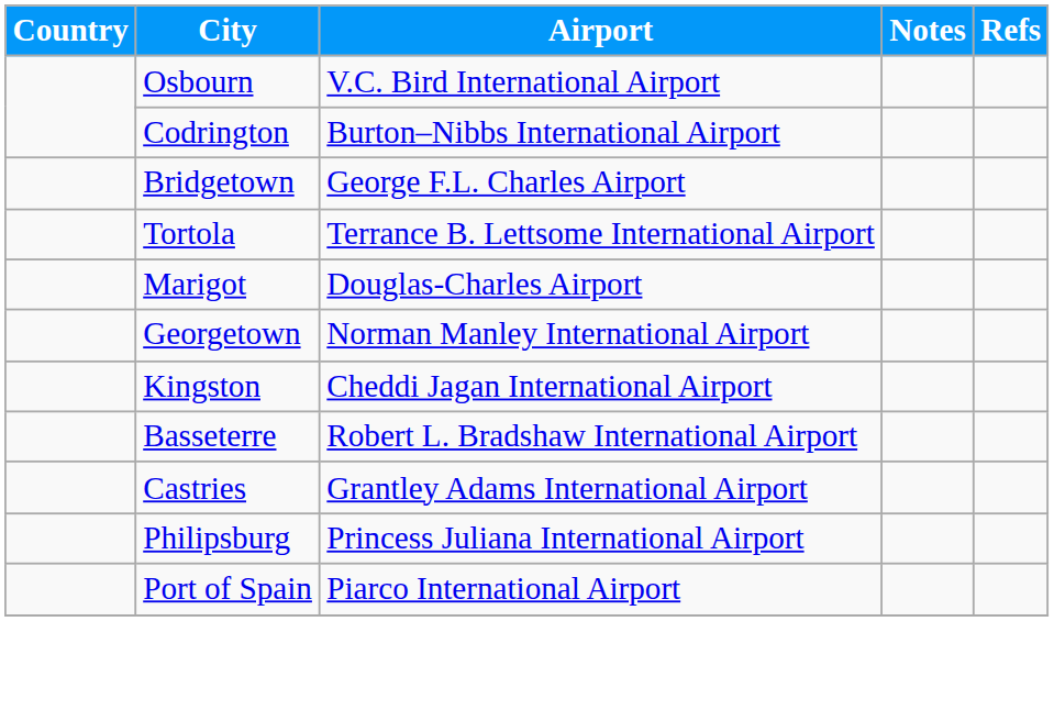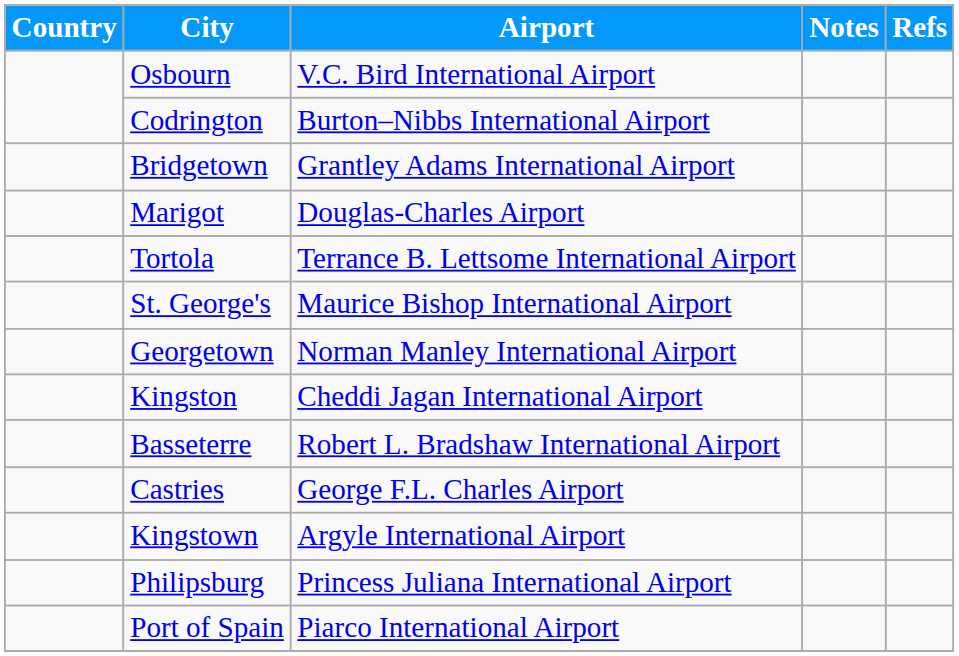 <table class="wikitable">
 <tr>
 <th style="background-color:#0398F9;color: white">Country</th>
 <th style="background-color:#0398F9;color: white">City</th>
 <th style="background-color:#0398F9;color: white">Airport</th>
 <th style="background-color:#0398F9;color: white">Notes</th>
 <th style="background-color:#0398F9;color: white">Refs</th>
 </tr>
 <tr>
 <td rowspan="2"></td>
 <td><a href='#'>Osbourn</a></td>
 <td><a href='#'>V.C. Bird International Airport</a></td>
 <td></td>
 <td></td>
 </tr>
 <tr>
 <td><a href='#'>Codrington</a></td>
 <td><a href='#'>Burton–Nibbs International Airport</a></td>
 <td></td>
 <td></td>
 </tr>
 <tr>
 <td></td>
 <td><a href='#'>Bridgetown</a></td>
-<td><a href='#'>George F.L. Charles Airport</a></td>
+<td><a href='#'>Grantley Adams International Airport</a></td>
+<td></td>
+<td></td>
+</tr>
+<tr>
+<td></td>
+<td><a href='#'>Marigot</a></td>
+<td><a href='#'>Douglas-Charles Airport</a></td>
 <td></td>
 <td></td>
 </tr>
 <tr>
 <td></td>
 <td><a href='#'>Tortola</a></td>
 <td><a href='#'>Terrance B. Lettsome International Airport</a></td>
 <td></td>
 <td></td>
 </tr>
 <tr>
 <td></td>
-<td><a href='#'>Marigot</a></td>
-<td><a href='#'>Douglas-Charles Airport</a></td>
+<td><a href='#'>St. George's</a></td>
+<td><a href='#'>Maurice Bishop International Airport</a></td>
 <td></td>
 <td></td>
 </tr>
 <tr>
 <td></td>
 <td><a href='#'>Georgetown</a></td>
 <td><a href='#'>Norman Manley International Airport</a></td>
 <td></td>
 <td></td>
 </tr>
 <tr>
 <td></td>
 <td><a href='#'>Kingston</a></td>
 <td><a href='#'>Cheddi Jagan International Airport</a></td>
 <td></td>
 <td></td>
 </tr>
 <tr>
 <td></td>
 <td><a href='#'>Basseterre</a></td>
 <td><a href='#'>Robert L. Bradshaw International Airport</a></td>
 <td></td>
 <td></td>
 </tr>
 <tr>
 <td></td>
 <td><a href='#'>Castries</a></td>
-<td><a href='#'>Grantley Adams International Airport</a></td>
+<td><a href='#'>George F.L. Charles Airport</a></td>
+<td></td>
+<td></td>
+</tr>
+<tr>
+<td></td>
+<td><a href='#'>Kingstown</a></td>
+<td><a href='#'>Argyle International Airport</a></td>
 <td></td>
 <td></td>
 </tr>
 <tr>
 <td></td>
 <td><a href='#'>Philipsburg</a></td>
 <td><a href='#'>Princess Juliana International Airport</a></td>
 <td></td>
 <td></td>
 </tr>
 <tr>
 <td></td>
 <td><a href='#'>Port of Spain</a></td>
 <td><a href='#'>Piarco International Airport</a></td>
 <td></td>
 <td></td>
 </tr>
 <tr>
 </tr>
 </table>
